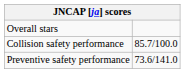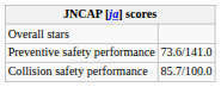 <table class="wikitable">
 <tr>
 <th colspan="2">JNCAP [<em><a href='#'>ja</a></em>] scores</th>
 </tr>
 <tr>
 <td>Overall stars</td>
 <td></td>
 </tr>
 <tr>
+<td>Preventive safety performance</td>
+<td>73.6/141.0</td>
+</tr>
+<tr>
 <td>Collision safety performance</td>
 <td>85.7/100.0</td>
 </tr>
-<tr>
-<td>Preventive safety performance</td>
-<td>73.6/141.0</td>
-</tr>
 </table>
